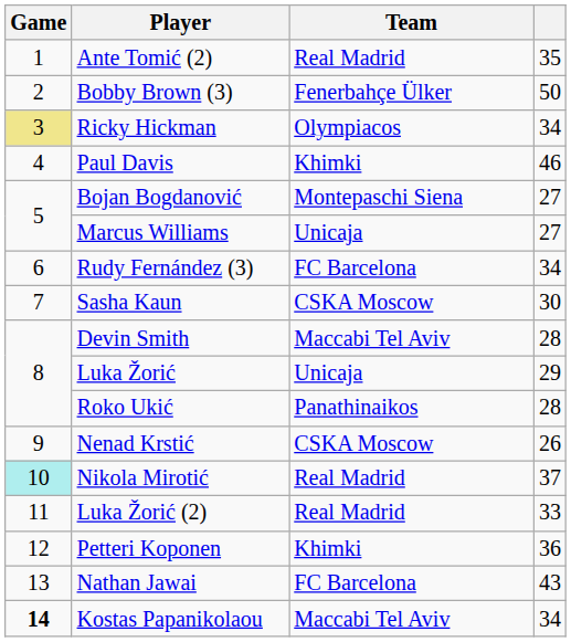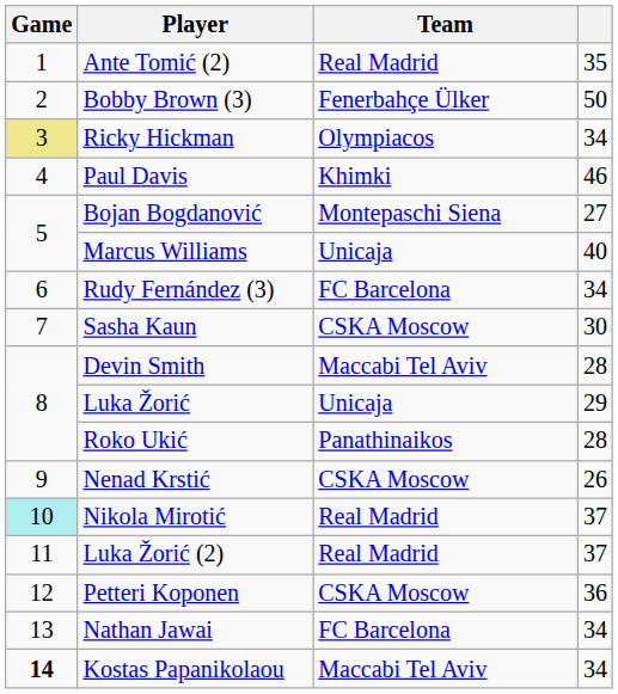 <table class="wikitable sortable" style="text-align: center;">
 <tr>
 <th style="text-align:center;">Game</th>
 <th style="text-align:center; width:150px;">Player</th>
 <th style="text-align:center; width:170px;">Team</th>
 <th style="text-align:center;"></th>
 </tr>
 <tr>
 <td>1</td>
 <td align="left"> <a href='#'>Ante Tomić</a> (2)</td>
 <td align="left"> <a href='#'>Real Madrid</a></td>
 <td>35</td>
 </tr>
 <tr>
 <td>2</td>
 <td align="left"> <a href='#'>Bobby Brown</a> (3)</td>
 <td align="left"> <a href='#'>Fenerbahçe Ülker</a></td>
 <td>50</td>
 </tr>
 <tr>
 <td style="background: khaki;">3</td>
 <td align="left"> <a href='#'>Ricky Hickman</a></td>
 <td align="left"> <a href='#'>Olympiacos</a></td>
 <td>34</td>
 </tr>
 <tr>
 <td>4</td>
 <td align="left"> <a href='#'>Paul Davis</a></td>
 <td align="left"> <a href='#'>Khimki</a></td>
 <td>46</td>
 </tr>
 <tr>
 <td rowspan=2>5</td>
 <td align="left"> <a href='#'>Bojan Bogdanović</a></td>
 <td align="left"> <a href='#'>Montepaschi Siena</a></td>
 <td>27</td>
 </tr>
 <tr>
 <td align="left"> <a href='#'>Marcus Williams</a></td>
 <td align="left"> <a href='#'>Unicaja</a></td>
-<td>27</td>
+<td>40</td>
 </tr>
 <tr>
 <td>6</td>
 <td align="left"> <a href='#'>Rudy Fernández</a> (3)</td>
 <td align="left"> <a href='#'>FC Barcelona</a></td>
 <td>34</td>
 </tr>
 <tr>
 <td>7</td>
 <td align="left"> <a href='#'>Sasha Kaun</a></td>
 <td align="left"> <a href='#'>CSKA Moscow</a></td>
 <td>30</td>
 </tr>
 <tr>
 <td rowspan=3>8</td>
 <td align="left"> <a href='#'>Devin Smith</a></td>
 <td align="left"> <a href='#'>Maccabi Tel Aviv</a></td>
 <td>28</td>
 </tr>
 <tr>
 <td align="left"> <a href='#'>Luka Žorić</a></td>
 <td align="left"> <a href='#'>Unicaja</a></td>
 <td>29</td>
 </tr>
 <tr>
 <td align="left"> <a href='#'>Roko Ukić</a></td>
 <td align="left"> <a href='#'>Panathinaikos</a></td>
 <td>28</td>
 </tr>
 <tr>
 <td>9</td>
 <td align="left"> <a href='#'>Nenad Krstić</a></td>
 <td align="left"> <a href='#'>CSKA Moscow</a></td>
 <td>26</td>
 </tr>
 <tr>
 <td style="background: paleturquoise;">10</td>
 <td align="left"> <a href='#'>Nikola Mirotić</a></td>
 <td align="left"> <a href='#'>Real Madrid</a></td>
 <td>37</td>
 </tr>
 <tr>
 <td>11</td>
 <td align="left"> <a href='#'>Luka Žorić</a> (2)</td>
 <td align="left"> <a href='#'>Real Madrid</a></td>
-<td>33</td>
+<td>37</td>
 </tr>
 <tr>
 <td>12</td>
 <td align="left"> <a href='#'>Petteri Koponen</a></td>
-<td align="left"> <a href='#'>Khimki</a></td>
+<td align="left"> <a href='#'>CSKA Moscow</a></td>
 <td>36</td>
 </tr>
 <tr>
 <td>13</td>
 <td align="left"> <a href='#'>Nathan Jawai</a></td>
 <td align="left"> <a href='#'>FC Barcelona</a></td>
-<td>43</td>
+<td>34</td>
 </tr>
 <tr>
 <td><strong>14</strong></td>
 <td align="left"> <a href='#'>Kostas Papanikolaou</a></td>
 <td align="left"> <a href='#'>Maccabi Tel Aviv</a></td>
 <td>34</td>
 </tr>
 </table>
